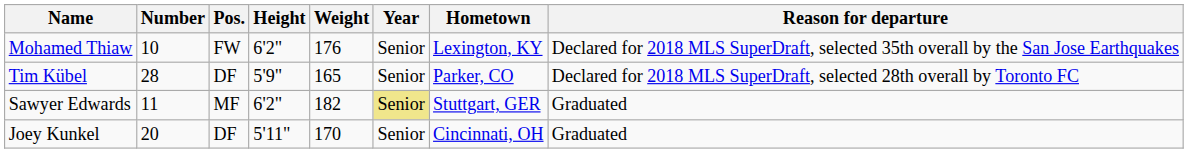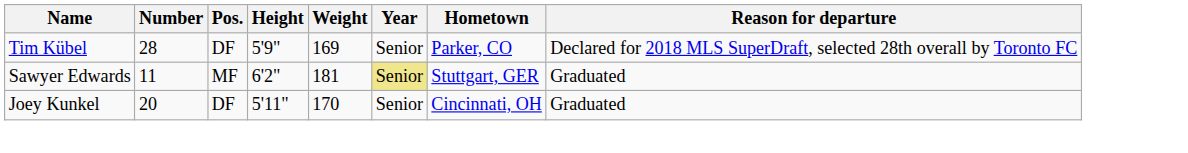 <table class="wikitable sortable" border="1">
 <tr>
 <th>Name</th>
 <th>Number</th>
 <th>Pos.</th>
 <th>Height</th>
 <th>Weight</th>
 <th>Year</th>
 <th>Hometown</th>
 <th class="unsortable">Reason for departure</th>
 </tr>
 <tr>
-<td><a href='#'>Mohamed Thiaw</a></td>
-<td>10</td>
-<td>FW</td>
-<td>6'2"</td>
-<td>176</td>
-<td>Senior</td>
-<td><a href='#'>Lexington, KY</a></td>
-<td>Declared for <a href='#'>2018 MLS SuperDraft</a>, selected 35th overall by the <a href='#'>San Jose Earthquakes</a></td>
-</tr>
-<tr>
 <td><a href='#'>Tim Kübel</a></td>
 <td>28</td>
 <td>DF</td>
 <td>5'9"</td>
-<td>165</td>
+<td>169</td>
 <td>Senior</td>
 <td><a href='#'>Parker, CO</a></td>
 <td>Declared for <a href='#'>2018 MLS SuperDraft</a>, selected 28th overall by <a href='#'>Toronto FC</a></td>
 </tr>
 <tr>
 <td>Sawyer Edwards</td>
 <td>11</td>
 <td>MF</td>
 <td>6'2"</td>
-<td>182</td>
+<td>181</td>
 <td style="background: khaki;">Senior</td>
 <td><a href='#'>Stuttgart, GER</a></td>
 <td>Graduated</td>
 </tr>
 <tr>
 <td>Joey Kunkel</td>
 <td>20</td>
 <td>DF</td>
 <td>5'11"</td>
 <td>170</td>
 <td>Senior</td>
 <td><a href='#'>Cincinnati, OH</a></td>
 <td>Graduated</td>
 </tr>
 </table>
